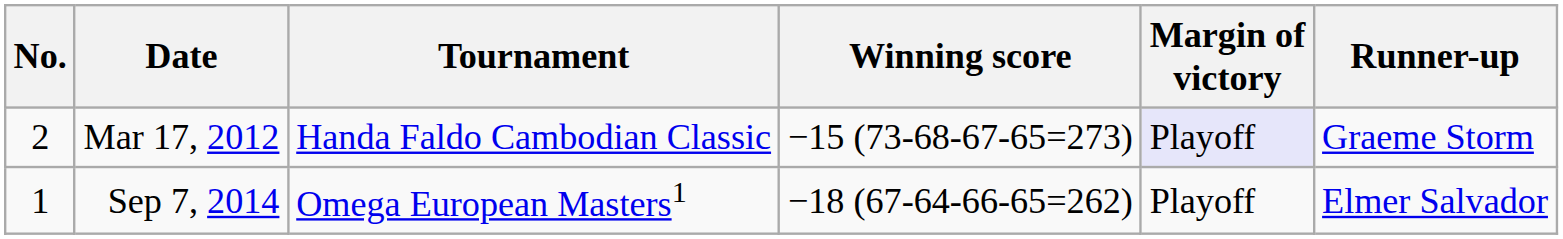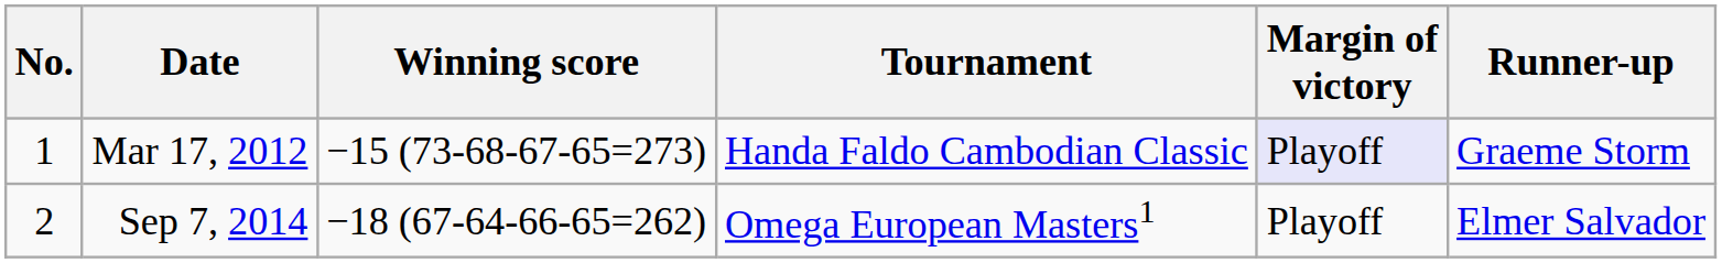 <table class="wikitable" style="font-size:95%;">
 <tr>
 <th>No.</th>
 <th>Date</th>
+<th>Winning score</th>
 <th>Tournament</th>
-<th>Winning score</th>
 <th>Margin of<br>victory</th>
 <th>Runner-up</th>
 </tr>
 <tr>
-<td align=center>2</td>
+<td align=center>1</td>
 <td align=right>Mar 17, <a href='#'>2012</a></td>
+<td>−15 (73-68-67-65=273)</td>
 <td><a href='#'>Handa Faldo Cambodian Classic</a></td>
-<td>−15 (73-68-67-65=273)</td>
 <td style="background: lavender;">Playoff</td>
 <td> <a href='#'>Graeme Storm</a></td>
 </tr>
 <tr>
-<td align=center>1</td>
+<td align=center>2</td>
 <td align=right>Sep 7, <a href='#'>2014</a></td>
+<td>−18 (67-64-66-65=262)</td>
 <td><a href='#'>Omega European Masters</a><sup>1</sup></td>
-<td>−18 (67-64-66-65=262)</td>
 <td>Playoff</td>
 <td> <a href='#'>Elmer Salvador</a></td>
 </tr>
 </table>
